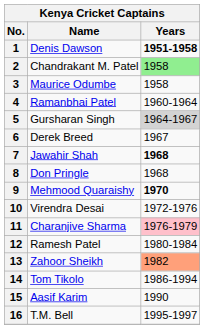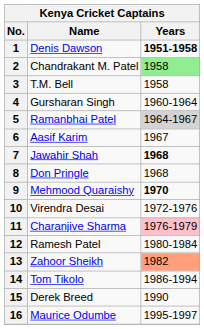 <table class="wikitable">
 <tr>
 <th bgcolor="#efefef" colspan=9>Kenya Cricket Captains</th>
 </tr>
 <tr bgcolor="#efefef">
 <th>No.</th>
 <th>Name</th>
 <th>Years</th>
 </tr>
 <tr>
 <th>1</th>
 <td><a href='#'>Denis Dawson</a></td>
 <td><strong>1951-1958</strong></td>
 </tr>
 <tr>
 <th>2</th>
 <td>Chandrakant M. Patel</td>
 <td style="background: lightgreen;">1958</td>
 </tr>
 <tr>
 <th>3</th>
-<td><a href='#'>Maurice Odumbe</a></td>
+<td>T.M. Bell</td>
 <td>1958</td>
 </tr>
 <tr>
 <th>4</th>
-<td><a href='#'>Ramanbhai Patel</a></td>
+<td>Gursharan Singh</td>
 <td>1960-1964</td>
 </tr>
 <tr>
 <th>5</th>
-<td>Gursharan Singh</td>
+<td><a href='#'>Ramanbhai Patel</a></td>
 <td style="background: lightgrey;">1964-1967</td>
 </tr>
 <tr>
 <th>6</th>
-<td>Derek Breed</td>
+<td><a href='#'>Aasif Karim</a></td>
 <td>1967</td>
 </tr>
 <tr>
 <th>7</th>
 <td><a href='#'>Jawahir Shah</a></td>
 <td><strong>1968</strong></td>
 </tr>
 <tr>
 <th>8</th>
 <td><a href='#'>Don Pringle</a></td>
 <td>1968</td>
 </tr>
 <tr>
 <th>9</th>
 <td><a href='#'>Mehmood Quaraishy</a></td>
 <td><strong>1970</strong></td>
 </tr>
 <tr>
 <th>10</th>
 <td>Virendra Desai</td>
 <td>1972-1976</td>
 </tr>
 <tr>
 <th>11</th>
 <td><a href='#'>Charanjive Sharma</a></td>
 <td style="background: pink;">1976-1979</td>
 </tr>
 <tr>
 <th>12</th>
 <td>Ramesh Patel</td>
 <td>1980-1984</td>
 </tr>
 <tr>
 <th>13</th>
 <td><a href='#'>Zahoor Sheikh</a></td>
 <td style="background: lightsalmon;">1982</td>
 </tr>
 <tr>
 <th>14</th>
 <td><a href='#'>Tom Tikolo</a></td>
 <td>1986-1994</td>
 </tr>
 <tr>
 <th>15</th>
-<td><a href='#'>Aasif Karim</a></td>
+<td>Derek Breed</td>
 <td>1990</td>
 </tr>
 <tr>
 <th>16</th>
-<td>T.M. Bell</td>
+<td><a href='#'>Maurice Odumbe</a></td>
 <td>1995-1997</td>
 </tr>
 <tr>
 </tr>
 </table>
